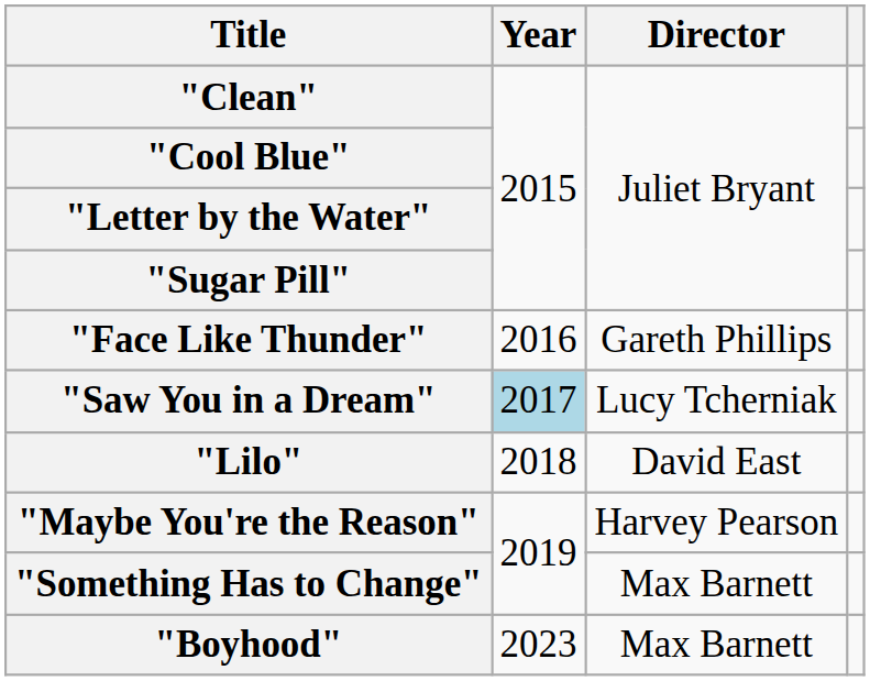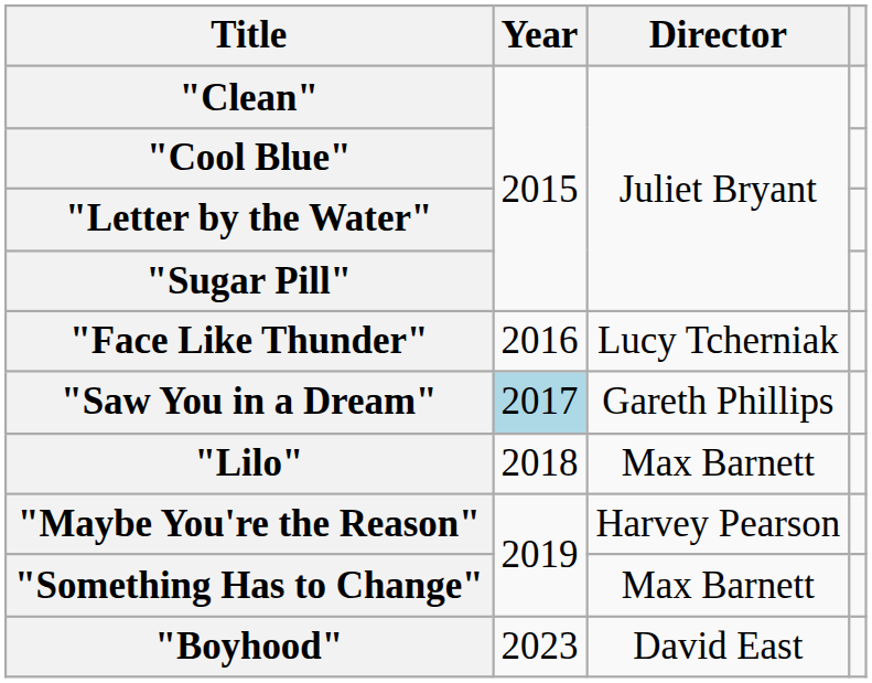 <table class="wikitable plainrowheaders" style="text-align:center">
 <tr>
 <th scope="col">Title</th>
 <th scope="col">Year</th>
 <th scope="col">Director</th>
 <th scope="col"></th>
 </tr>
 <tr>
 <th scope="row">"Clean"</th>
 <td rowspan="4">2015</td>
 <td rowspan="4">Juliet Bryant</td>
 <td></td>
 </tr>
 <tr>
 <th scope="row">"Cool Blue"</th>
 <td></td>
 </tr>
 <tr>
 <th scope="row">"Letter by the Water"</th>
 <td></td>
 </tr>
 <tr>
 <th scope="row">"Sugar Pill"</th>
 <td></td>
 </tr>
 <tr>
 <th scope="row">"Face Like Thunder"</th>
 <td>2016</td>
-<td>Gareth Phillips</td>
+<td>Lucy Tcherniak</td>
 <td></td>
 </tr>
 <tr>
 <th scope="row">"Saw You in a Dream"</th>
 <td style="background: lightblue;">2017</td>
-<td>Lucy Tcherniak</td>
+<td>Gareth Phillips</td>
 <td></td>
 </tr>
 <tr>
 <th scope="row">"Lilo"</th>
 <td>2018</td>
-<td>David East</td>
+<td>Max Barnett</td>
 <td></td>
 </tr>
 <tr>
 <th scope="row">"Maybe You're the Reason"</th>
 <td rowspan="2">2019</td>
 <td>Harvey Pearson</td>
 <td></td>
 </tr>
 <tr>
 <th scope="row">"Something Has to Change"</th>
 <td>Max Barnett</td>
 <td></td>
 </tr>
 <tr>
 <th scope="row">"Boyhood"</th>
 <td>2023</td>
-<td>Max Barnett</td>
+<td>David East</td>
 <td></td>
 </tr>
 </table>
